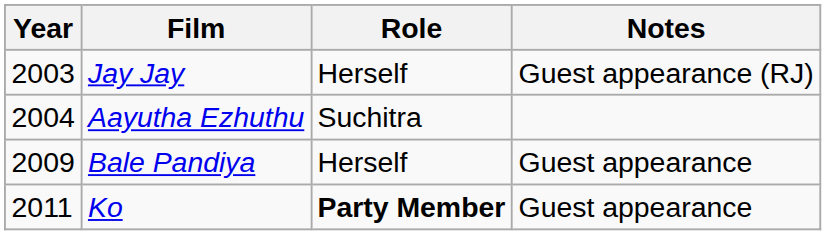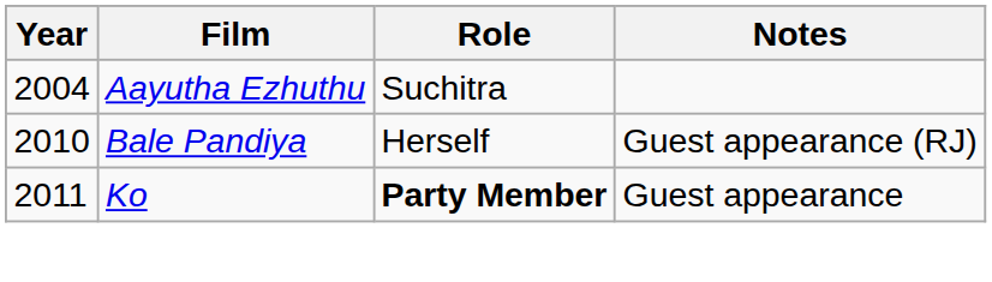 <table class="wikitable" style="font-size: 95%;">
 <tr>
 <th>Year</th>
 <th>Film</th>
 <th>Role</th>
 <th>Notes</th>
 </tr>
 <tr>
-<td>2003</td>
-<td><em><a href='#'>Jay Jay</a></em></td>
-<td>Herself</td>
-<td>Guest appearance (RJ)</td>
-</tr>
-<tr>
 <td>2004</td>
 <td><em><a href='#'>Aayutha Ezhuthu</a></em></td>
 <td>Suchitra</td>
 <td></td>
 </tr>
 <tr>
-<td>2009</td>
+<td>2010</td>
 <td><em><a href='#'>Bale Pandiya</a></em></td>
 <td>Herself</td>
-<td>Guest appearance</td>
+<td>Guest appearance (RJ)</td>
 </tr>
 <tr>
 <td>2011</td>
 <td><em><a href='#'>Ko</a></em></td>
 <td><strong>Party Member</strong></td>
 <td>Guest appearance</td>
 </tr>
 </table>
